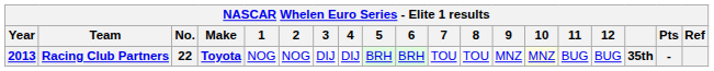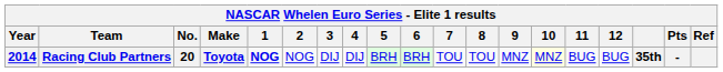 <table class="wikitable" style="text-align:center; font-size:75%">
 <tr>
 <th colspan=21><a href='#'>NASCAR</a> <a href='#'>Whelen Euro Series</a> - Elite 1 results</th>
 </tr>
 <tr>
 <th>Year</th>
 <th>Team</th>
 <th>No.</th>
 <th>Make</th>
 <th>1</th>
 <th>2</th>
 <th>3</th>
 <th>4</th>
 <th>5</th>
 <th>6</th>
 <th>7</th>
 <th>8</th>
 <th>9</th>
 <th>10</th>
 <th>11</th>
 <th>12</th>
 <th></th>
 <th>Pts</th>
 <th>Ref</th>
 </tr>
 <tr>
-<th><a href='#'>2013</a></th>
+<th><a href='#'>2014</a></th>
 <th><a href='#'>Racing Club Partners</a></th>
-<th>22</th>
+<th>20</th>
 <th><a href='#'>Toyota</a></th>
-<td><a href='#'>NOG</a></td>
+<td><strong><a href='#'>NOG</a></strong></td>
 <td><a href='#'>NOG</a></td>
 <td><a href='#'>DIJ</a></td>
 <td><a href='#'>DIJ</a></td>
 <td style="background:#DFFFDF;"><a href='#'>BRH</a><br></td>
 <td style="background:#DFFFDF;"><a href='#'>BRH</a><br></td>
 <td><a href='#'>TOU</a></td>
 <td><a href='#'>TOU</a></td>
 <td><a href='#'>MNZ</a></td>
 <td style="background: lightyellow;"><a href='#'>MNZ</a></td>
 <td><a href='#'>BUG</a></td>
 <td><a href='#'>BUG</a></td>
 <th>35th</th>
 <th>-</th>
 <th></th>
 </tr>
 </table>
